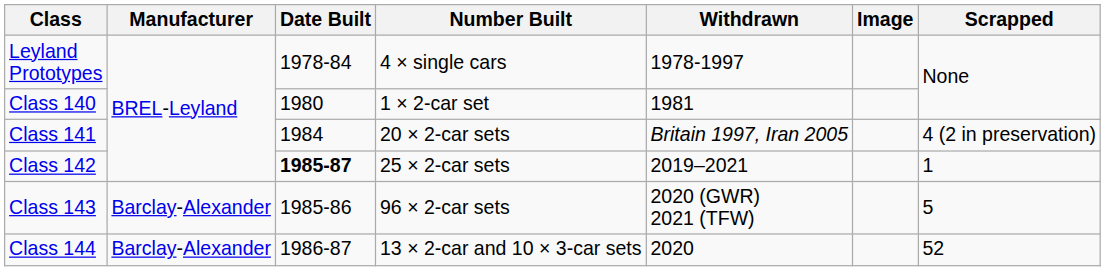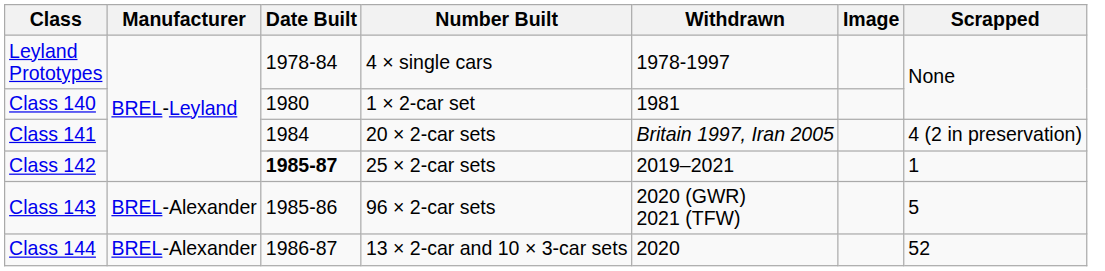 <table class="sort wikitable sortable">
 <tr>
 <th>Class</th>
 <th>Manufacturer</th>
 <th>Date Built</th>
 <th>Number Built</th>
 <th>Withdrawn</th>
 <th>Image</th>
 <th>Scrapped</th>
 </tr>
 <tr>
 <td><a href='#'>Leyland<br> Prototypes</a></td>
 <td rowspan="4"><a href='#'>BREL</a>-<a href='#'>Leyland</a></td>
 <td>1978-84</td>
 <td>4 × single cars</td>
 <td>1978-1997</td>
 <td></td>
 <td rowspan=2>None</td>
 </tr>
 <tr>
 <td><a href='#'>Class 140</a></td>
 <td>1980</td>
 <td>1 × 2-car set</td>
 <td>1981</td>
 <td></td>
 </tr>
 <tr>
 <td><a href='#'>Class 141</a></td>
 <td>1984</td>
 <td>20 × 2-car sets</td>
 <td><em>Britain 1997, Iran 2005</em></td>
 <td></td>
 <td>4 (2 in preservation)</td>
 </tr>
 <tr>
 <td><a href='#'>Class 142</a></td>
 <td><strong>1985-87</strong></td>
 <td>25 × 2-car sets</td>
 <td>2019–2021</td>
 <td></td>
 <td>1</td>
 </tr>
 <tr>
 <td><a href='#'>Class 143</a></td>
-<td><a href='#'>Barclay</a>-<a href='#'>Alexander</a></td>
+<td><a href='#'>BREL</a>-Alexander</td>
 <td>1985-86</td>
 <td>96 × 2-car sets</td>
 <td>2020 (GWR)<br>2021 (TFW)</td>
 <td></td>
 <td>5</td>
 </tr>
 <tr>
 <td><a href='#'>Class 144</a></td>
-<td><a href='#'>Barclay</a>-<a href='#'>Alexander</a></td>
+<td><a href='#'>BREL</a>-Alexander</td>
 <td>1986-87</td>
 <td>13 × 2-car and 10 × 3-car sets</td>
 <td>2020</td>
 <td></td>
 <td>52</td>
 </tr>
 </table>
